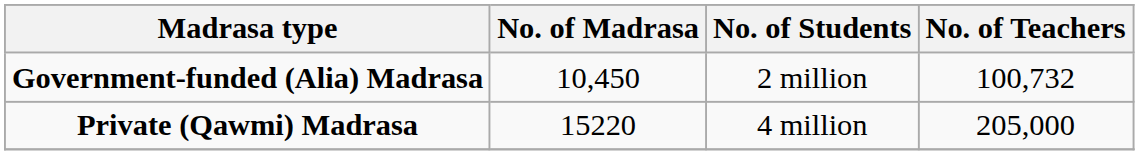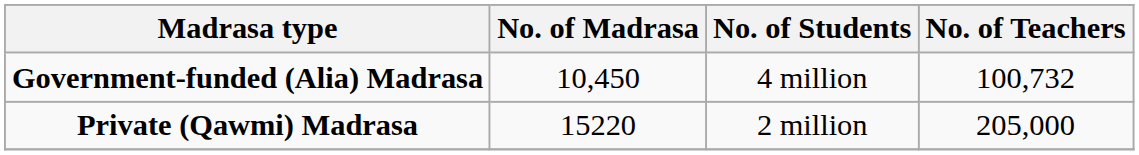 <table class="wikitable">
 <tr>
 <th>Madrasa type</th>
 <th>No. of Madrasa</th>
 <th>No. of Students</th>
 <th>No. of Teachers</th>
 </tr>
 <tr>
 <td align="center"><strong>Government-funded (Alia) Madrasa</strong></td>
 <td align="center">10,450</td>
-<td align="center">2 million</td>
+<td align="center">4 million</td>
 <td align="center">100,732</td>
 </tr>
 <tr>
 <td align="center"><strong>Private (Qawmi) Madrasa</strong></td>
 <td align="center">15220</td>
-<td align="center">4 million</td>
+<td align="center">2 million</td>
 <td align="center">205,000</td>
 </tr>
 <tr>
 </tr>
 </table>
